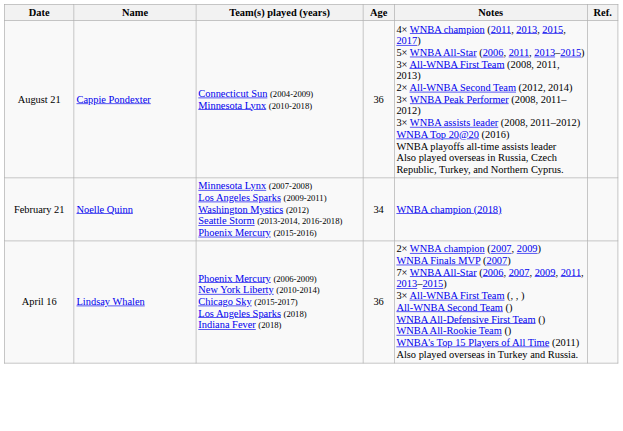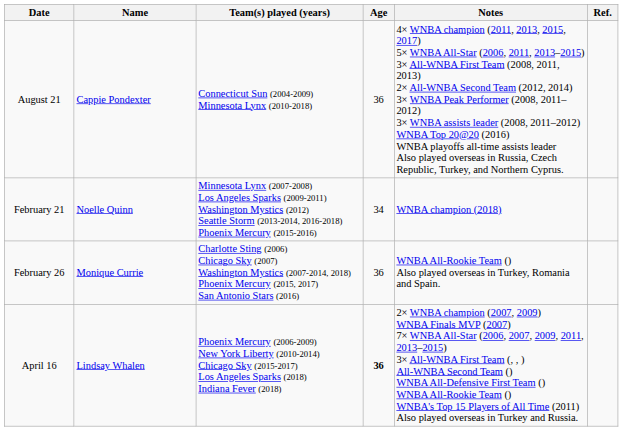 <table class="wikitable">
 <tr>
 <th style="width:100px">Date</th>
 <th style="width:180px">Name</th>
 <th style="width:250px">Team(s) played (years)</th>
 <th style="width:40px">Age</th>
 <th style="width:290px">Notes</th>
 <th style="width:40px">Ref.</th>
 </tr>
 <tr>
 <td align=center>August 21</td>
 <td> <a href='#'>Cappie Pondexter</a></td>
 <td><a href='#'>Connecticut Sun</a> <small>(2004-2009)</small><br><a href='#'>Minnesota Lynx</a> <small>(2010-2018)</small></td>
 <td align=center>36</td>
 <td>4× <a href='#'>WNBA champion</a> (<a href='#'>2011</a>, <a href='#'>2013</a>, <a href='#'>2015</a>, <a href='#'>2017</a>)<br>5× <a href='#'>WNBA All-Star</a> (<a href='#'>2006</a>, <a href='#'>2011</a>, <a href='#'>2013</a>–<a href='#'>2015</a>)<br>3× <a href='#'>All-WNBA First Team</a> (2008, 2011, 2013)<br>2× <a href='#'>All-WNBA Second Team</a> (2012, 2014)<br>3× <a href='#'>WNBA Peak Performer</a> (2008, 2011–2012)<br>3× <a href='#'>WNBA assists leader</a> (2008, 2011–2012)<br><a href='#'>WNBA Top 20@20</a> (2016)<br>WNBA playoffs all-time assists leader<br>Also played overseas in Russia, Czech Republic, Turkey, and Northern Cyprus.</td>
 <td align=center></td>
 </tr>
 <tr>
 <td align=center>February 21</td>
 <td> <a href='#'>Noelle Quinn</a></td>
 <td><a href='#'>Minnesota Lynx</a> <small>(2007-2008)</small><br><a href='#'>Los Angeles Sparks</a> <small>(2009-2011)</small><br><a href='#'>Washington Mystics</a> <small>(2012)</small><br><a href='#'>Seattle Storm</a> <small>(2013-2014, 2016-2018)</small><br><a href='#'>Phoenix Mercury</a> <small>(2015-2016)</small></td>
 <td align=center>34</td>
 <td><a href='#'>WNBA champion (2018)</a></td>
 <td align=center></td>
 </tr>
 <tr>
+<td align=center>February 26</td>
+<td> <a href='#'>Monique Currie</a></td>
+<td><a href='#'>Charlotte Sting</a> <small>(2006)</small><br><a href='#'>Chicago Sky</a> <small>(2007)</small><br><a href='#'>Washington Mystics</a> <small>(2007-2014, 2018)</small><br><a href='#'>Phoenix Mercury</a> <small>(2015, 2017)</small><br><a href='#'>San Antonio Stars</a> <small>(2016)</small></td>
+<td align=center>36</td>
+<td><a href='#'>WNBA All-Rookie Team</a> ()<br>Also played overseas in Turkey, Romania and Spain.</td>
+<td align=center></td>
+</tr>
+<tr>
 <td align=center>April 16</td>
 <td> <a href='#'>Lindsay Whalen</a></td>
 <td><a href='#'>Phoenix Mercury</a> <small>(2006-2009)</small><br><a href='#'>New York Liberty</a> <small>(2010-2014)</small><br><a href='#'>Chicago Sky</a> <small>(2015-2017)</small><br><a href='#'>Los Angeles Sparks</a> <small>(2018)</small><br><a href='#'>Indiana Fever</a> <small>(2018)</small></td>
-<td align=center>36</td>
+<td align=center><strong>36</strong></td>
 <td>2× <a href='#'>WNBA champion</a> (<a href='#'>2007</a>, <a href='#'>2009</a>)<br><a href='#'>WNBA Finals MVP</a> (<a href='#'>2007</a>)<br>7× <a href='#'>WNBA All-Star</a> (<a href='#'>2006</a>, <a href='#'>2007</a>, <a href='#'>2009</a>, <a href='#'>2011</a>, <a href='#'>2013</a>–<a href='#'>2015</a>)<br>3× <a href='#'>All-WNBA First Team</a> (, , )<br><a href='#'>All-WNBA Second Team</a> ()<br><a href='#'>WNBA All-Defensive First Team</a> ()<br><a href='#'>WNBA All-Rookie Team</a> ()<br><a href='#'>WNBA's Top 15 Players of All Time</a> (2011)<br>Also played overseas in Turkey and Russia.</td>
 <td align=center></td>
 </tr>
 </table>
